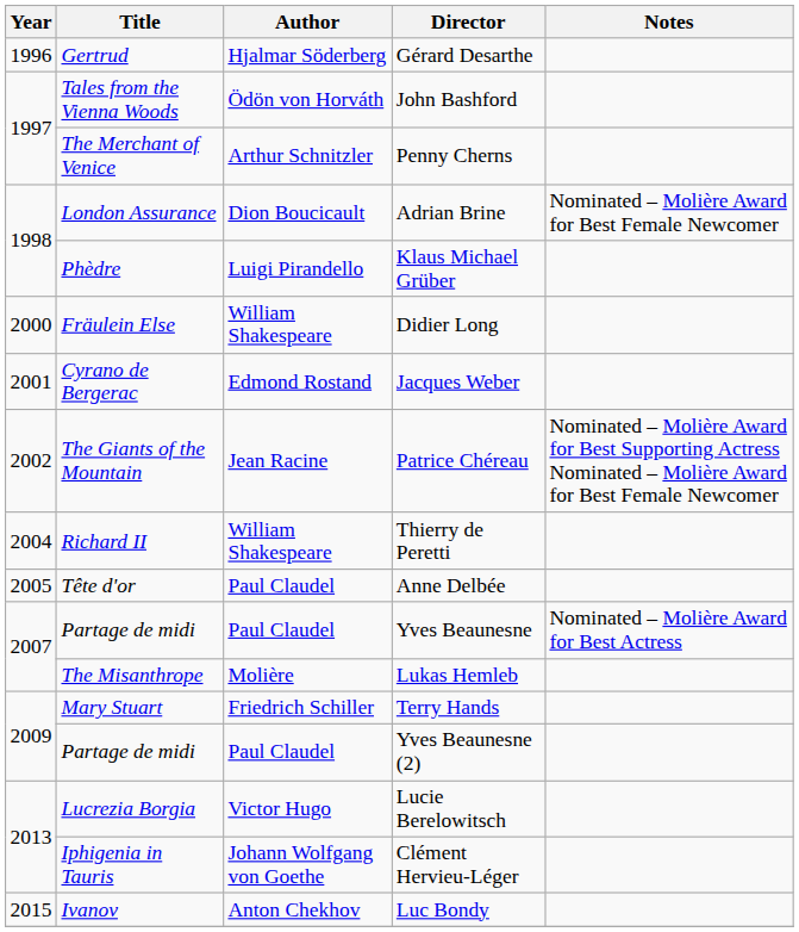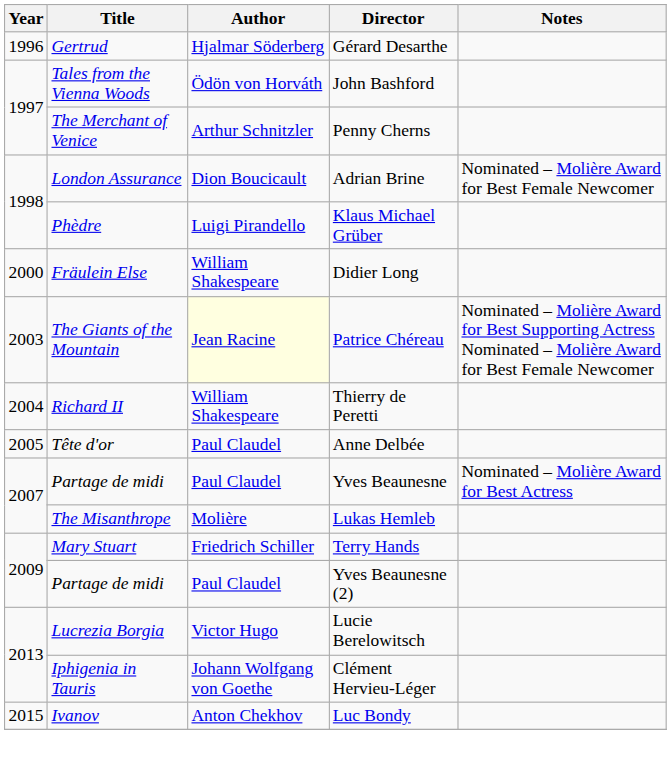 <table class="wikitable">
 <tr>
 <th>Year</th>
 <th>Title</th>
 <th>Author</th>
 <th>Director</th>
 <th>Notes</th>
 </tr>
 <tr>
 <td>1996</td>
 <td><em><a href='#'>Gertrud</a></em></td>
 <td><a href='#'>Hjalmar Söderberg</a></td>
 <td>Gérard Desarthe</td>
 <td></td>
 </tr>
 <tr>
 <td rowspan=2>1997</td>
 <td><em><a href='#'>Tales from the Vienna Woods</a></em></td>
 <td><a href='#'>Ödön von Horváth</a></td>
 <td>John Bashford</td>
 <td></td>
 </tr>
 <tr>
 <td><em><a href='#'>The Merchant of Venice</a></em></td>
 <td><a href='#'>Arthur Schnitzler</a></td>
 <td>Penny Cherns</td>
 <td></td>
 </tr>
 <tr>
 <td rowspan=2>1998</td>
 <td><em><a href='#'>London Assurance</a></em></td>
 <td><a href='#'>Dion Boucicault</a></td>
 <td>Adrian Brine</td>
 <td>Nominated – <a href='#'>Molière Award</a> for Best Female Newcomer</td>
 </tr>
 <tr>
 <td><em><a href='#'>Phèdre</a></em></td>
 <td><a href='#'>Luigi Pirandello</a></td>
 <td><a href='#'>Klaus Michael Grüber</a></td>
 <td></td>
 </tr>
 <tr>
 <td>2000</td>
 <td><em><a href='#'>Fräulein Else</a></em></td>
 <td><a href='#'>William Shakespeare</a></td>
 <td>Didier Long</td>
 <td></td>
 </tr>
 <tr>
-<td>2001</td>
-<td><em><a href='#'>Cyrano de Bergerac</a></em></td>
-<td><a href='#'>Edmond Rostand</a></td>
-<td><a href='#'>Jacques Weber</a></td>
-<td></td>
-</tr>
-<tr>
-<td>2002</td>
+<td>2003</td>
 <td><em><a href='#'>The Giants of the Mountain</a></em></td>
-<td><a href='#'>Jean Racine</a></td>
+<td style="background: lightyellow;"><a href='#'>Jean Racine</a></td>
 <td><a href='#'>Patrice Chéreau</a></td>
 <td>Nominated – <a href='#'>Molière Award for Best Supporting Actress</a><br>Nominated – <a href='#'>Molière Award</a> for Best Female Newcomer</td>
 </tr>
 <tr>
 <td>2004</td>
 <td><em><a href='#'>Richard II</a></em></td>
 <td><a href='#'>William Shakespeare</a></td>
 <td>Thierry de Peretti</td>
 <td></td>
 </tr>
 <tr>
 <td>2005</td>
 <td><em>Tête d'or</em></td>
 <td><a href='#'>Paul Claudel</a></td>
 <td>Anne Delbée</td>
 <td></td>
 </tr>
 <tr>
 <td rowspan=2>2007</td>
 <td><em>Partage de midi</em></td>
 <td><a href='#'>Paul Claudel</a></td>
 <td>Yves Beaunesne</td>
 <td>Nominated – <a href='#'>Molière Award for Best Actress</a></td>
 </tr>
 <tr>
 <td><em><a href='#'>The Misanthrope</a></em></td>
 <td><a href='#'>Molière</a></td>
 <td><a href='#'>Lukas Hemleb</a></td>
 <td></td>
 </tr>
 <tr>
 <td rowspan=2>2009</td>
 <td><em><a href='#'>Mary Stuart</a></em></td>
 <td><a href='#'>Friedrich Schiller</a></td>
 <td><a href='#'>Terry Hands</a></td>
 <td></td>
 </tr>
 <tr>
 <td><em>Partage de midi</em></td>
 <td><a href='#'>Paul Claudel</a></td>
 <td>Yves Beaunesne (2)</td>
 <td></td>
 </tr>
 <tr>
 <td rowspan=2>2013</td>
 <td><em><a href='#'>Lucrezia Borgia</a></em></td>
 <td><a href='#'>Victor Hugo</a></td>
 <td>Lucie Berelowitsch</td>
 <td></td>
 </tr>
 <tr>
 <td><em><a href='#'>Iphigenia in Tauris</a></em></td>
 <td><a href='#'>Johann Wolfgang von Goethe</a></td>
 <td>Clément Hervieu-Léger</td>
 <td></td>
 </tr>
 <tr>
 <td>2015</td>
 <td><em><a href='#'>Ivanov</a></em></td>
 <td><a href='#'>Anton Chekhov</a></td>
 <td><a href='#'>Luc Bondy</a></td>
 <td></td>
 </tr>
 <tr>
 </tr>
 </table>
